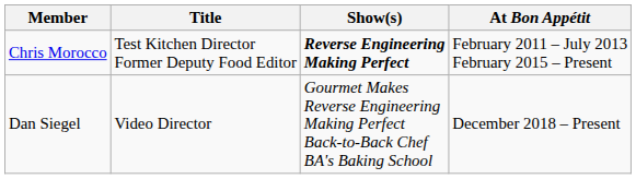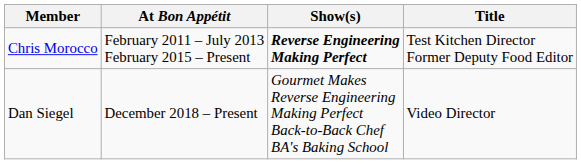 <table class="wikitable">
 <tr>
 <th style="font-weight:bold;">Member</th>
+<th style="font-weight:bold;">At <em>Bon Appétit</em></th>
+<th style="font-weight:bold;">Show(s)</th>
 <th style="font-weight:bold;">Title</th>
-<th style="font-weight:bold;">Show(s)</th>
-<th style="font-weight:bold;">At <em>Bon Appétit</em></th>
 </tr>
 <tr>
 <td><a href='#'>Chris Morocco</a></td>
+<td>February 2011 – July 2013<br>February 2015 – Present</td>
+<td><strong><em>Reverse Engineering</em><br><em>Making Perfect</em></strong></td>
 <td>Test Kitchen Director<br>Former Deputy Food Editor</td>
-<td><strong><em>Reverse Engineering</em><br><em>Making Perfect</em></strong></td>
-<td>February 2011 – July 2013<br>February 2015 – Present</td>
 </tr>
 <tr>
 <td>Dan Siegel</td>
+<td>December 2018 – Present</td>
+<td><em>Gourmet Makes</em><br><em>Reverse Engineering</em><br><em>Making Perfect</em><br><em>Back-to-Back Chef</em><br><em>BA's Baking School</em></td>
 <td>Video Director</td>
-<td><em>Gourmet Makes</em><br><em>Reverse Engineering</em><br><em>Making Perfect</em><br><em>Back-to-Back Chef</em><br><em>BA's Baking School</em></td>
-<td>December 2018 – Present</td>
 </tr>
 </table>
